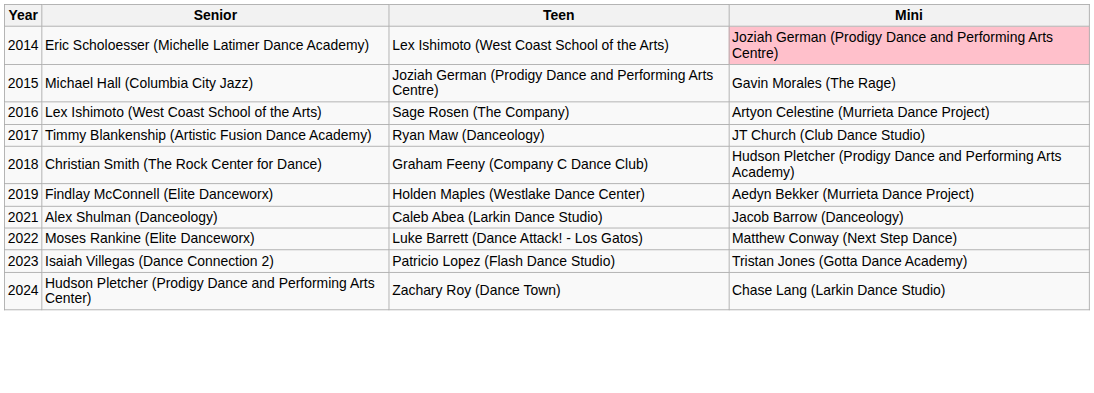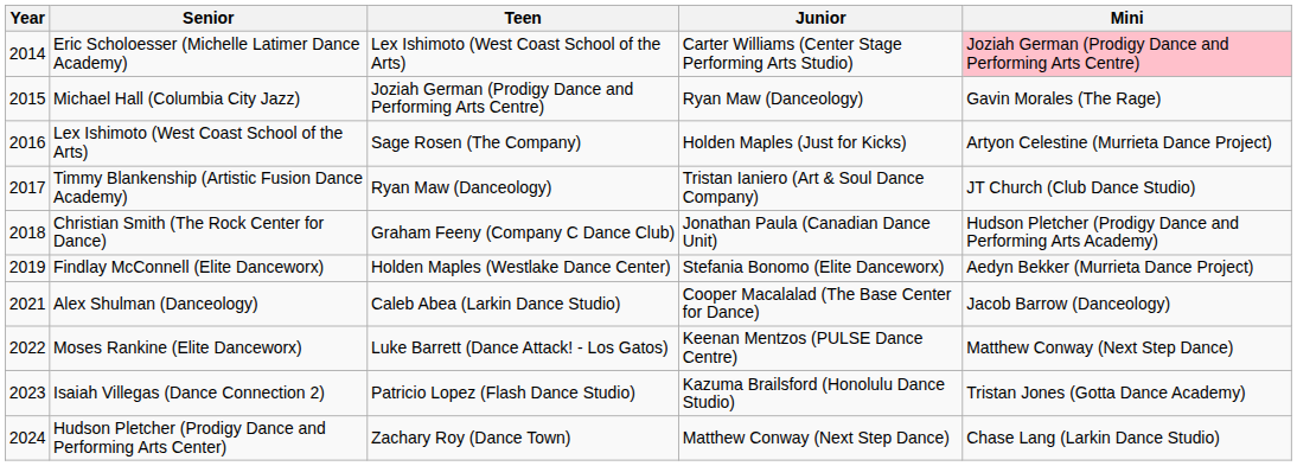 <table class="wikitable">
 <tr>
 <th>Year</th>
 <th>Senior</th>
 <th>Teen</th>
+<th>Junior</th>
 <th>Mini</th>
 </tr>
 <tr>
 <td>2014</td>
 <td>Eric Scholoesser (Michelle Latimer Dance Academy)</td>
 <td>Lex Ishimoto (West Coast School of the Arts)</td>
+<td>Carter Williams (Center Stage Performing Arts Studio)</td>
 <td style="background: pink;">Joziah German (Prodigy Dance and Performing Arts Centre)</td>
 </tr>
 <tr>
 <td>2015</td>
 <td>Michael Hall (Columbia City Jazz)</td>
 <td>Joziah German (Prodigy Dance and Performing Arts Centre)</td>
+<td>Ryan Maw (Danceology)</td>
 <td>Gavin Morales (The Rage)</td>
 </tr>
 <tr>
 <td>2016</td>
 <td>Lex Ishimoto (West Coast School of the Arts)</td>
 <td>Sage Rosen (The Company)</td>
+<td>Holden Maples (Just for Kicks)</td>
 <td>Artyon Celestine (Murrieta Dance Project)</td>
 </tr>
 <tr>
 <td>2017</td>
 <td>Timmy Blankenship (Artistic Fusion Dance Academy)</td>
 <td>Ryan Maw (Danceology)</td>
+<td>Tristan Ianiero (Art & Soul Dance Company)</td>
 <td>JT Church (Club Dance Studio)</td>
 </tr>
 <tr>
 <td>2018</td>
 <td>Christian Smith (The Rock Center for Dance)</td>
 <td>Graham Feeny (Company C Dance Club)</td>
+<td>Jonathan Paula (Canadian Dance Unit)</td>
 <td>Hudson Pletcher (Prodigy Dance and Performing Arts Academy)</td>
 </tr>
 <tr>
 <td>2019</td>
 <td>Findlay McConnell (Elite Danceworx)</td>
 <td>Holden Maples (Westlake Dance Center)</td>
+<td>Stefania Bonomo (Elite Danceworx)</td>
 <td>Aedyn Bekker (Murrieta Dance Project)</td>
 </tr>
 <tr>
 <td>2021</td>
 <td>Alex Shulman (Danceology)</td>
 <td>Caleb Abea (Larkin Dance Studio)</td>
+<td>Cooper Macalalad (The Base Center for Dance)</td>
 <td>Jacob Barrow (Danceology)</td>
 </tr>
 <tr>
 <td>2022</td>
 <td>Moses Rankine (Elite Danceworx)</td>
 <td>Luke Barrett (Dance Attack! - Los Gatos)</td>
+<td>Keenan Mentzos (PULSE Dance Centre)</td>
 <td>Matthew Conway (Next Step Dance)</td>
 </tr>
 <tr>
 <td>2023</td>
 <td>Isaiah Villegas (Dance Connection 2)</td>
 <td>Patricio Lopez (Flash Dance Studio)</td>
+<td>Kazuma Brailsford (Honolulu Dance Studio)</td>
 <td>Tristan Jones (Gotta Dance Academy)</td>
 </tr>
 <tr>
 <td>2024</td>
 <td>Hudson Pletcher (Prodigy Dance and Performing Arts Center)</td>
 <td>Zachary Roy (Dance Town)</td>
+<td>Matthew Conway (Next Step Dance)</td>
 <td>Chase Lang (Larkin Dance Studio)</td>
 </tr>
 </table>
